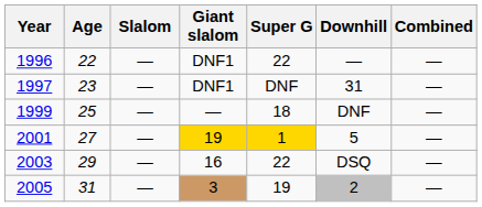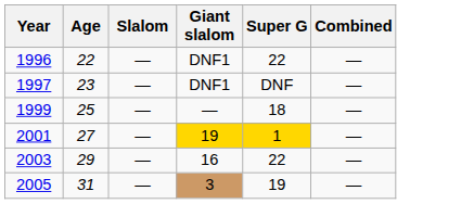 <table class=wikitable style="text-align:center">
 <tr>
 <th>  Year  </th>
 <th> Age </th>
 <th> Slalom </th>
 <th> Giant <br> slalom </th>
 <th>Super G</th>
-<th>Downhill</th>
 <th>Combined</th>
 </tr>
 <tr>
 <td><a href='#'>1996</a></td>
 <td><em>22</em></td>
 <td>—</td>
 <td>DNF1</td>
 <td>22</td>
 <td>—</td>
-<td>—</td>
 </tr>
 <tr>
 <td><a href='#'>1997</a></td>
 <td><em>23</em></td>
 <td>—</td>
 <td>DNF1</td>
 <td>DNF</td>
-<td>31</td>
 <td>—</td>
 </tr>
 <tr>
 <td><a href='#'>1999</a></td>
 <td><em>25</em></td>
 <td>—</td>
 <td>—</td>
 <td>18</td>
-<td>DNF</td>
 <td>—</td>
 </tr>
 <tr>
 <td><a href='#'>2001</a></td>
 <td><em>27</em></td>
 <td>—</td>
 <td style="background: gold;">19</td>
 <td style="background:gold;">1</td>
-<td>5</td>
 <td>—</td>
 </tr>
 <tr>
 <td><a href='#'>2003</a></td>
 <td><em>29</em></td>
 <td>—</td>
 <td>16</td>
 <td>22</td>
-<td>DSQ</td>
 <td>—</td>
 </tr>
 <tr>
 <td><a href='#'>2005</a></td>
 <td><em>31</em></td>
 <td>—</td>
 <td style="background:#cc9966;">3</td>
 <td>19</td>
-<td style="background:silver;">2</td>
 <td>—</td>
 </tr>
 </table>
